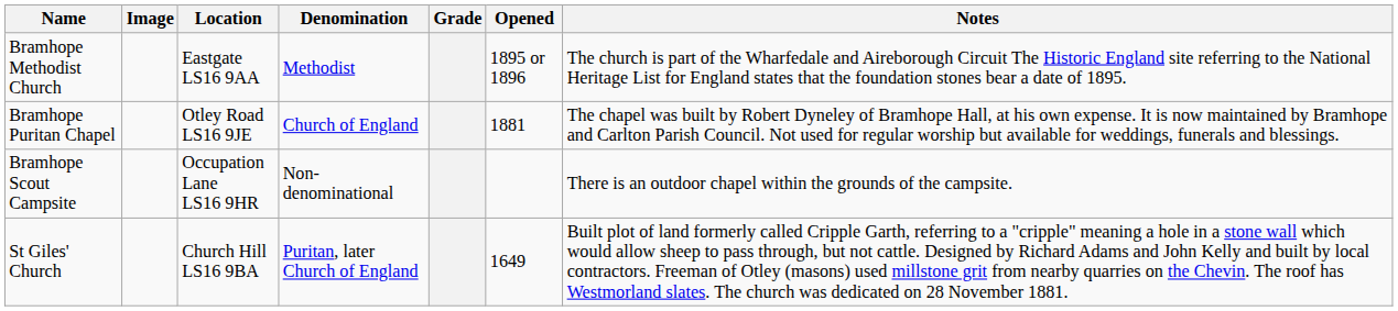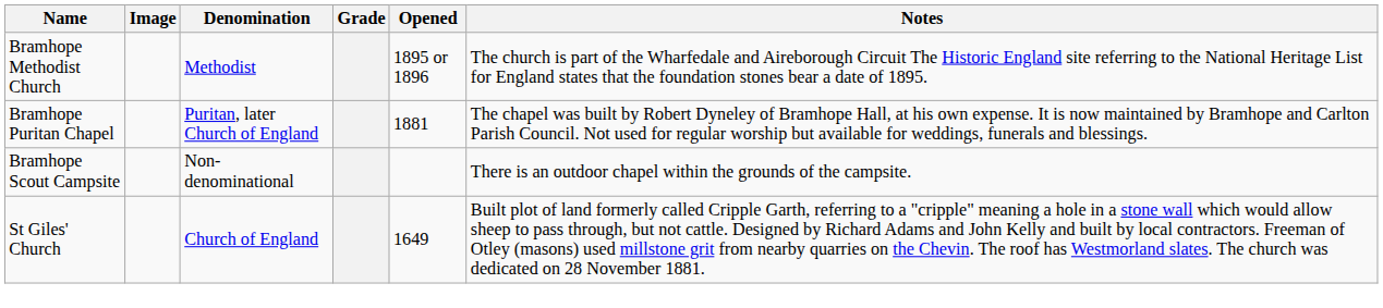 <table class="wikitable sortable">
 <tr>
 <th>Name</th>
 <th class="unsortable">Image</th>
-<th>Location</th>
 <th>Denomination</th>
 <th>Grade</th>
 <th>Opened</th>
 <th class="unsortable">Notes</th>
 </tr>
 <tr>
 <td>Bramhope Methodist Church</td>
 <td></td>
-<td>Eastgate<br>LS16 9AA</td>
 <td><a href='#'>Methodist</a></td>
 <th></th>
 <td>1895  or 1896 </td>
 <td>The church is part of the Wharfedale and Aireborough Circuit  The <a href='#'>Historic England</a> site referring to the National Heritage List for England states that the foundation stones bear a date of 1895.</td>
 </tr>
 <tr>
 <td>Bramhope Puritan Chapel</td>
 <td></td>
-<td>Otley Road<br>LS16 9JE</td>
-<td><a href='#'>Church of England</a></td>
+<td><a href='#'>Puritan</a>, later <a href='#'>Church of England</a></td>
 <th></th>
 <td>1881</td>
 <td>The chapel was built by Robert Dyneley of Bramhope Hall, at his own expense. It is now maintained by Bramhope and Carlton Parish Council. Not used for regular worship but available for weddings, funerals and blessings.</td>
 </tr>
 <tr>
 <td>Bramhope Scout Campsite</td>
 <td></td>
-<td>Occupation Lane<br>LS16 9HR</td>
 <td>Non-denominational</td>
 <th></th>
 <td></td>
 <td>There is an outdoor chapel within the grounds of the campsite.</td>
 </tr>
 <tr>
 <td>St Giles' Church </td>
 <td></td>
-<td>Church Hill<br>LS16 9BA</td>
-<td><a href='#'>Puritan</a>, later <a href='#'>Church of England</a></td>
+<td><a href='#'>Church of England</a></td>
 <th></th>
 <td>1649</td>
 <td>Built plot of land formerly called Cripple Garth, referring to a "cripple" meaning a hole in a <a href='#'>stone wall</a> which would allow sheep to pass through, but not cattle. Designed by Richard Adams and John Kelly and built by local contractors. Freeman of Otley (masons) used <a href='#'>millstone grit</a> from nearby quarries on <a href='#'>the Chevin</a>. The roof has <a href='#'>Westmorland slates</a>. The church was dedicated on 28 November 1881.</td>
 </tr>
 </table>
